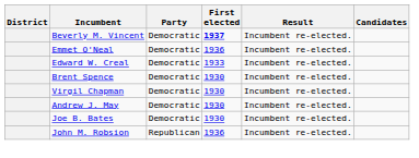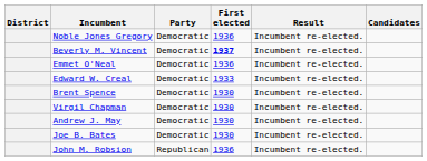 <table class=wikitable>
 <tr valign=bottom>
 <th>District</th>
 <th>Incumbent</th>
 <th>Party</th>
 <th>First<br>elected</th>
 <th>Result</th>
 <th>Candidates</th>
+</tr>
+<tr>
+<th></th>
+<td><a href='#'>Noble Jones Gregory</a></td>
+<td>Democratic</td>
+<td><a href='#'>1936</a></td>
+<td>Incumbent re-elected.</td>
+<td nowrap></td>
 </tr>
 <tr>
 <th></th>
 <td><a href='#'>Beverly M. Vincent</a></td>
 <td>Democratic</td>
 <td><strong><a href='#'>1937 </a></strong></td>
 <td>Incumbent re-elected.</td>
 <td nowrap></td>
 </tr>
 <tr>
 <th></th>
 <td><a href='#'>Emmet O'Neal</a></td>
 <td>Democratic</td>
 <td><a href='#'>1936</a></td>
 <td>Incumbent re-elected.</td>
 <td nowrap></td>
 </tr>
 <tr>
 <th></th>
 <td><a href='#'>Edward W. Creal</a></td>
 <td>Democratic</td>
 <td><a href='#'>1933 </a></td>
 <td>Incumbent re-elected.</td>
 <td nowrap></td>
 </tr>
 <tr>
 <th></th>
 <td><a href='#'>Brent Spence</a></td>
 <td>Democratic</td>
 <td><a href='#'>1930</a></td>
 <td>Incumbent re-elected.</td>
 <td nowrap></td>
 </tr>
 <tr>
 <th></th>
 <td><a href='#'>Virgil Chapman</a></td>
 <td>Democratic</td>
 <td><a href='#'>1930</a></td>
 <td>Incumbent re-elected.</td>
 <td nowrap></td>
 </tr>
 <tr>
 <th></th>
 <td><a href='#'>Andrew J. May</a></td>
 <td>Democratic</td>
 <td><a href='#'>1930</a></td>
 <td>Incumbent re-elected.</td>
 <td nowrap></td>
 </tr>
 <tr>
 <th></th>
 <td><a href='#'>Joe B. Bates</a></td>
 <td>Democratic</td>
 <td><a href='#'>1930</a></td>
 <td>Incumbent re-elected.</td>
 <td nowrap></td>
 </tr>
 <tr>
 <th></th>
 <td><a href='#'>John M. Robsion</a></td>
 <td>Republican</td>
 <td><a href='#'>1936</a></td>
 <td>Incumbent re-elected.</td>
 <td nowrap></td>
 </tr>
 </table>
